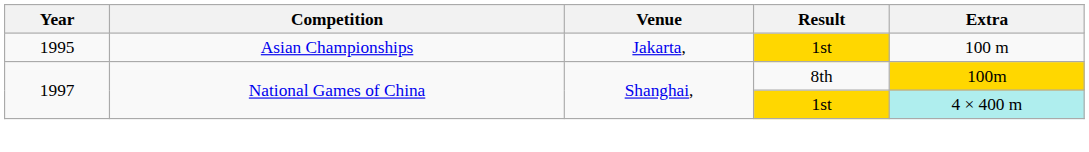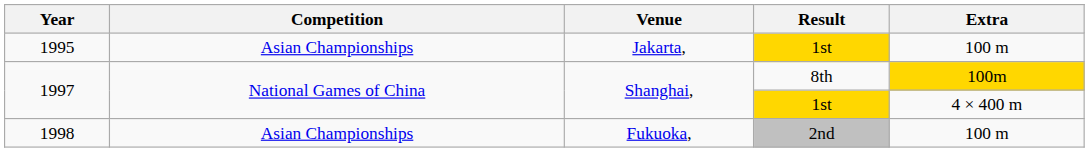 <table class="wikitable" style=" text-align:center; font-size:95%;" width="75%">
 <tr>
 <th>Year</th>
 <th>Competition</th>
 <th>Venue</th>
 <th>Result</th>
 <th>Extra</th>
 </tr>
 <tr>
 <td>1995</td>
 <td><a href='#'>Asian Championships</a></td>
 <td><a href='#'>Jakarta</a>, </td>
 <td bgcolor="gold">1st</td>
 <td>100 m</td>
 </tr>
 <tr>
 <td rowspan=2>1997</td>
 <td rowspan=2><a href='#'>National Games of China</a></td>
 <td rowspan=2><a href='#'>Shanghai</a>, </td>
 <td>8th</td>
 <td style="background: gold;">100m</td>
 </tr>
 <tr>
 <td bgcolor="gold">1st</td>
-<td style="background: paleturquoise;">4 × 400 m</td>
+<td>4 × 400 m</td>
+</tr>
+<tr>
+<td>1998</td>
+<td><a href='#'>Asian Championships</a></td>
+<td><a href='#'>Fukuoka</a>, </td>
+<td bgcolor="silver" align="center">2nd</td>
+<td>100 m</td>
 </tr>
 </table>
